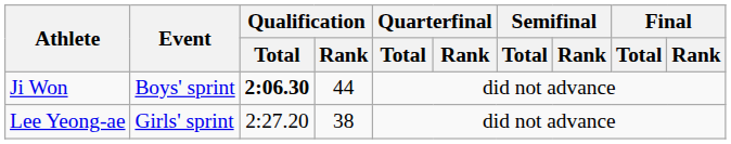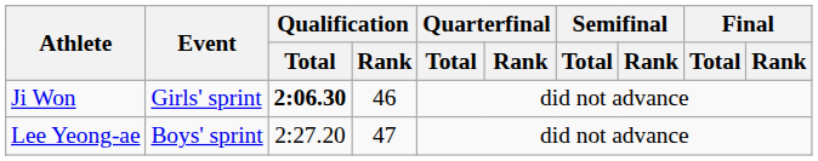 <table class="wikitable">
 <tr>
 <th rowspan="2">Athlete</th>
 <th rowspan="2">Event</th>
 <th colspan="2">Qualification</th>
 <th colspan="2">Quarterfinal</th>
 <th colspan="2">Semifinal</th>
 <th colspan="2">Final</th>
 </tr>
 <tr>
 <th>Total</th>
 <th>Rank</th>
 <th>Total</th>
 <th>Rank</th>
 <th>Total</th>
 <th>Rank</th>
 <th>Total</th>
 <th>Rank</th>
 </tr>
 <tr>
 <td><a href='#'>Ji Won</a></td>
-<td><a href='#'>Boys' sprint</a></td>
+<td><a href='#'>Girls' sprint</a></td>
 <td align="center"><strong>2:06.30</strong></td>
-<td align="center">44</td>
+<td align="center">46</td>
 <td align="center" colspan=6>did not advance</td>
 </tr>
 <tr>
 <td><a href='#'>Lee Yeong-ae</a></td>
-<td><a href='#'>Girls' sprint</a></td>
+<td><a href='#'>Boys' sprint</a></td>
 <td align="center">2:27.20</td>
-<td align="center">38</td>
+<td align="center">47</td>
 <td align="center" colspan=6>did not advance</td>
 </tr>
 </table>
